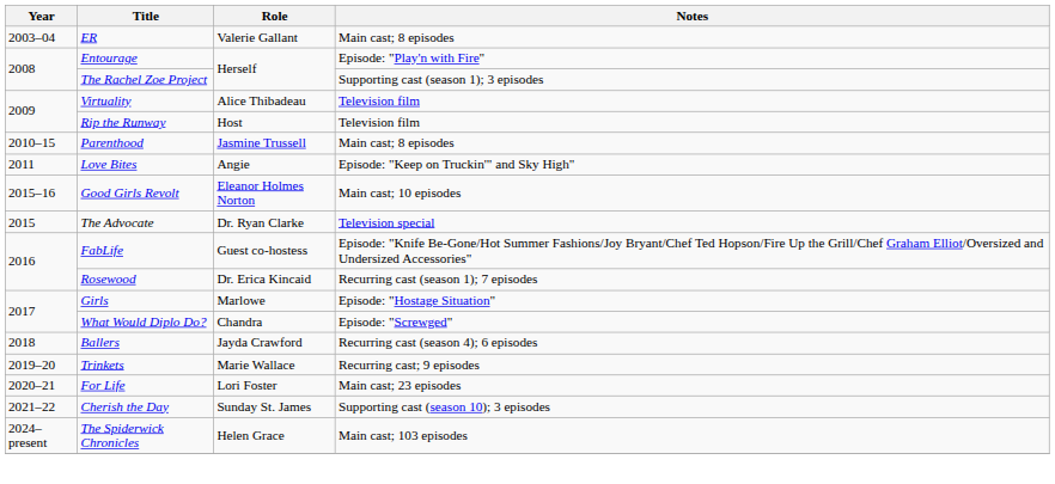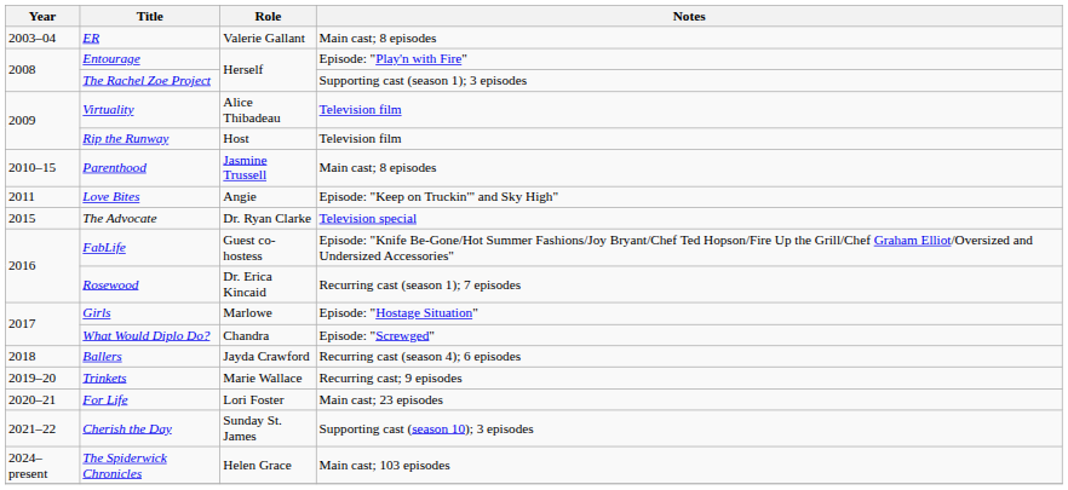 <table class="wikitable sortable">
 <tr>
 <th>Year</th>
 <th>Title</th>
 <th>Role</th>
 <th>Notes</th>
 </tr>
 <tr>
 <td>2003–04</td>
 <td><em><a href='#'>ER</a></em></td>
 <td>Valerie Gallant</td>
 <td>Main cast; 8 episodes</td>
 </tr>
 <tr>
 <td rowspan="2">2008</td>
 <td><em><a href='#'>Entourage</a></em></td>
 <td rowspan="2">Herself</td>
 <td>Episode: "<a href='#'>Play'n with Fire</a>"</td>
 </tr>
 <tr>
 <td><em><a href='#'>The Rachel Zoe Project</a></em></td>
 <td>Supporting cast (season 1); 3 episodes</td>
 </tr>
 <tr>
 <td rowspan="2">2009</td>
 <td><em><a href='#'>Virtuality</a></em></td>
 <td>Alice Thibadeau</td>
 <td><a href='#'>Television film</a></td>
 </tr>
 <tr>
 <td><em><a href='#'>Rip the Runway</a></em></td>
 <td>Host</td>
 <td>Television film</td>
 </tr>
 <tr>
 <td>2010–15</td>
 <td><em><a href='#'>Parenthood</a></em></td>
 <td><a href='#'>Jasmine Trussell</a></td>
 <td>Main cast; 8 episodes</td>
 </tr>
 <tr>
 <td>2011</td>
 <td><em><a href='#'>Love Bites</a></em></td>
 <td>Angie</td>
 <td>Episode: "Keep on Truckin'" and Sky High"</td>
-</tr>
-<tr>
-<td>2015–16</td>
-<td><em><a href='#'>Good Girls Revolt</a></em></td>
-<td><a href='#'>Eleanor Holmes Norton</a></td>
-<td>Main cast; 10 episodes</td>
 </tr>
 <tr>
 <td>2015</td>
 <td><em>The Advocate</em></td>
 <td>Dr. Ryan Clarke</td>
 <td><a href='#'>Television special</a></td>
 </tr>
 <tr>
 <td rowspan="2">2016</td>
 <td><em><a href='#'>FabLife</a></em></td>
 <td>Guest co-hostess</td>
 <td>Episode: "Knife Be-Gone/Hot Summer Fashions/Joy Bryant/Chef Ted Hopson/Fire Up the Grill/Chef <a href='#'>Graham Elliot</a>/Oversized and Undersized Accessories"</td>
 </tr>
 <tr>
 <td><em><a href='#'>Rosewood</a></em></td>
 <td>Dr. Erica Kincaid</td>
 <td>Recurring cast (season 1); 7 episodes</td>
 </tr>
 <tr>
 <td rowspan="2">2017</td>
 <td><em><a href='#'>Girls</a></em></td>
 <td>Marlowe</td>
 <td>Episode: "<a href='#'>Hostage Situation</a>"</td>
 </tr>
 <tr>
 <td><em><a href='#'>What Would Diplo Do?</a></em></td>
 <td>Chandra</td>
 <td>Episode: "<a href='#'>Screwged</a>"</td>
 </tr>
 <tr>
 <td>2018</td>
 <td><em><a href='#'>Ballers</a></em></td>
 <td>Jayda Crawford</td>
 <td>Recurring cast (season 4); 6 episodes</td>
 </tr>
 <tr>
 <td>2019–20</td>
 <td><em><a href='#'>Trinkets</a></em></td>
 <td>Marie Wallace</td>
 <td>Recurring cast; 9 episodes</td>
 </tr>
 <tr>
 <td>2020–21</td>
 <td><em><a href='#'>For Life</a></em></td>
 <td>Lori Foster</td>
 <td>Main cast; 23 episodes</td>
 </tr>
 <tr>
 <td>2021–22</td>
 <td><em><a href='#'>Cherish the Day</a></em></td>
 <td>Sunday St. James</td>
 <td>Supporting cast (<a href='#'>season 10</a>); 3 episodes</td>
 </tr>
 <tr>
 <td>2024–present</td>
 <td><em><a href='#'>The Spiderwick Chronicles</a></em></td>
 <td>Helen Grace</td>
 <td>Main cast; 103 episodes</td>
 </tr>
 <tr>
 </tr>
 </table>
